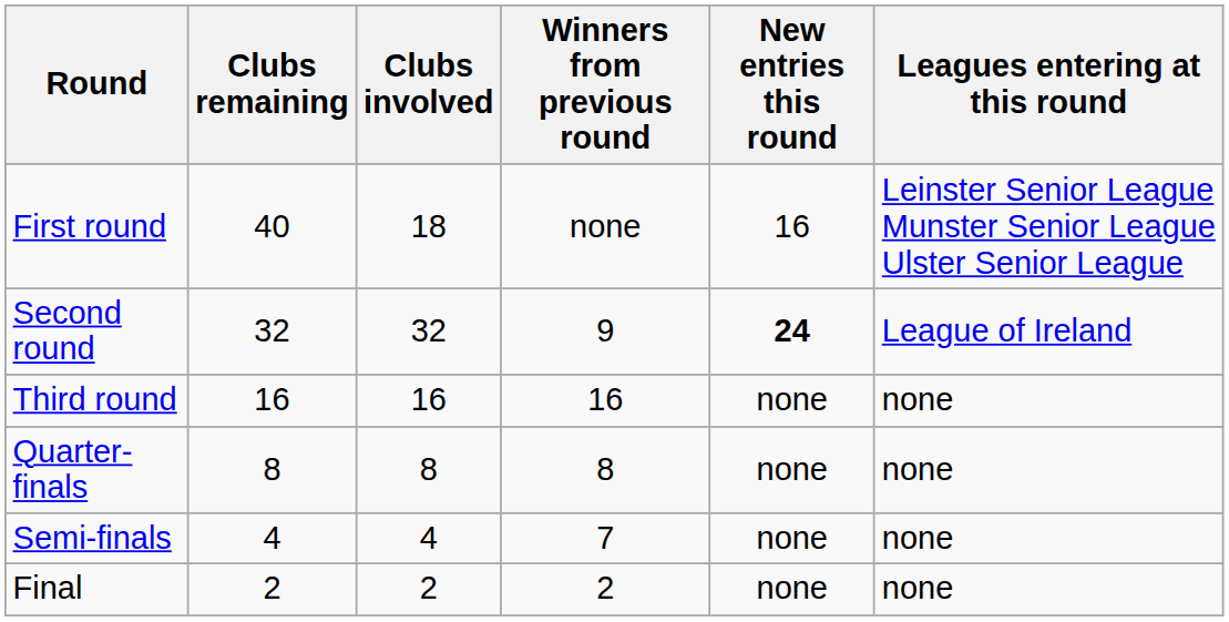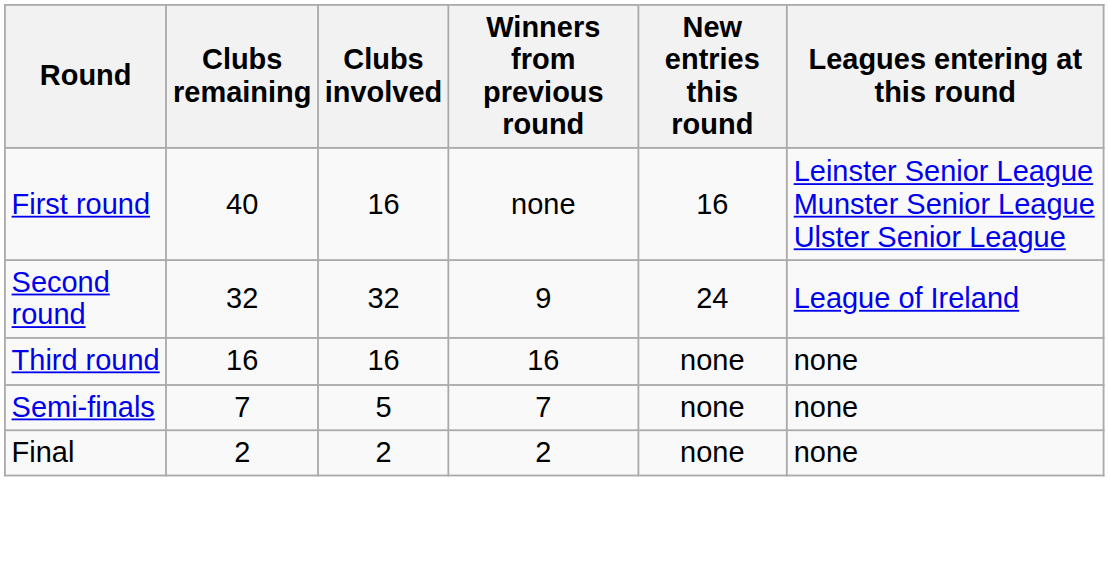 <table class="wikitable">
 <tr>
 <th>Round</th>
 <th>Clubs<br>remaining</th>
 <th>Clubs<br>involved</th>
 <th>Winners from<br>previous round</th>
 <th>New entries<br>this round</th>
 <th>Leagues entering at this round</th>
 </tr>
 <tr>
 <td><a href='#'>First round</a></td>
 <td style="text-align:center;">40</td>
-<td style="text-align:center;">18</td>
+<td style="text-align:center;">16</td>
 <td style="text-align:center;">none</td>
 <td style="text-align:center;">16</td>
 <td><a href='#'>Leinster Senior League</a><br><a href='#'>Munster Senior League</a><br><a href='#'>Ulster Senior League</a></td>
 </tr>
 <tr>
 <td><a href='#'>Second round</a></td>
 <td style="text-align:center;">32</td>
 <td style="text-align:center;">32</td>
 <td style="text-align:center;">9</td>
-<td style="text-align:center;"><strong>24</strong></td>
+<td style="text-align:center;">24</td>
 <td><a href='#'>League of Ireland</a></td>
 </tr>
 <tr>
 <td><a href='#'>Third round</a></td>
 <td style="text-align:center;">16</td>
 <td style="text-align:center;">16</td>
 <td style="text-align:center;">16</td>
 <td style="text-align:center;">none</td>
 <td>none</td>
 </tr>
 <tr>
-<td><a href='#'>Quarter-finals</a></td>
-<td style="text-align:center;">8</td>
-<td style="text-align:center;">8</td>
-<td style="text-align:center;">8</td>
-<td style="text-align:center;">none</td>
-<td>none</td>
-</tr>
-<tr>
 <td><a href='#'>Semi-finals</a></td>
-<td style="text-align:center;">4</td>
-<td style="text-align:center;">4</td>
+<td style="text-align:center;">7</td>
+<td style="text-align:center;">5</td>
 <td style="text-align:center;">7</td>
 <td style="text-align:center;">none</td>
 <td>none</td>
 </tr>
 <tr>
 <td>Final</td>
 <td style="text-align:center;">2</td>
 <td style="text-align:center;">2</td>
 <td style="text-align:center;">2</td>
 <td style="text-align:center;">none</td>
 <td>none</td>
 </tr>
 </table>
